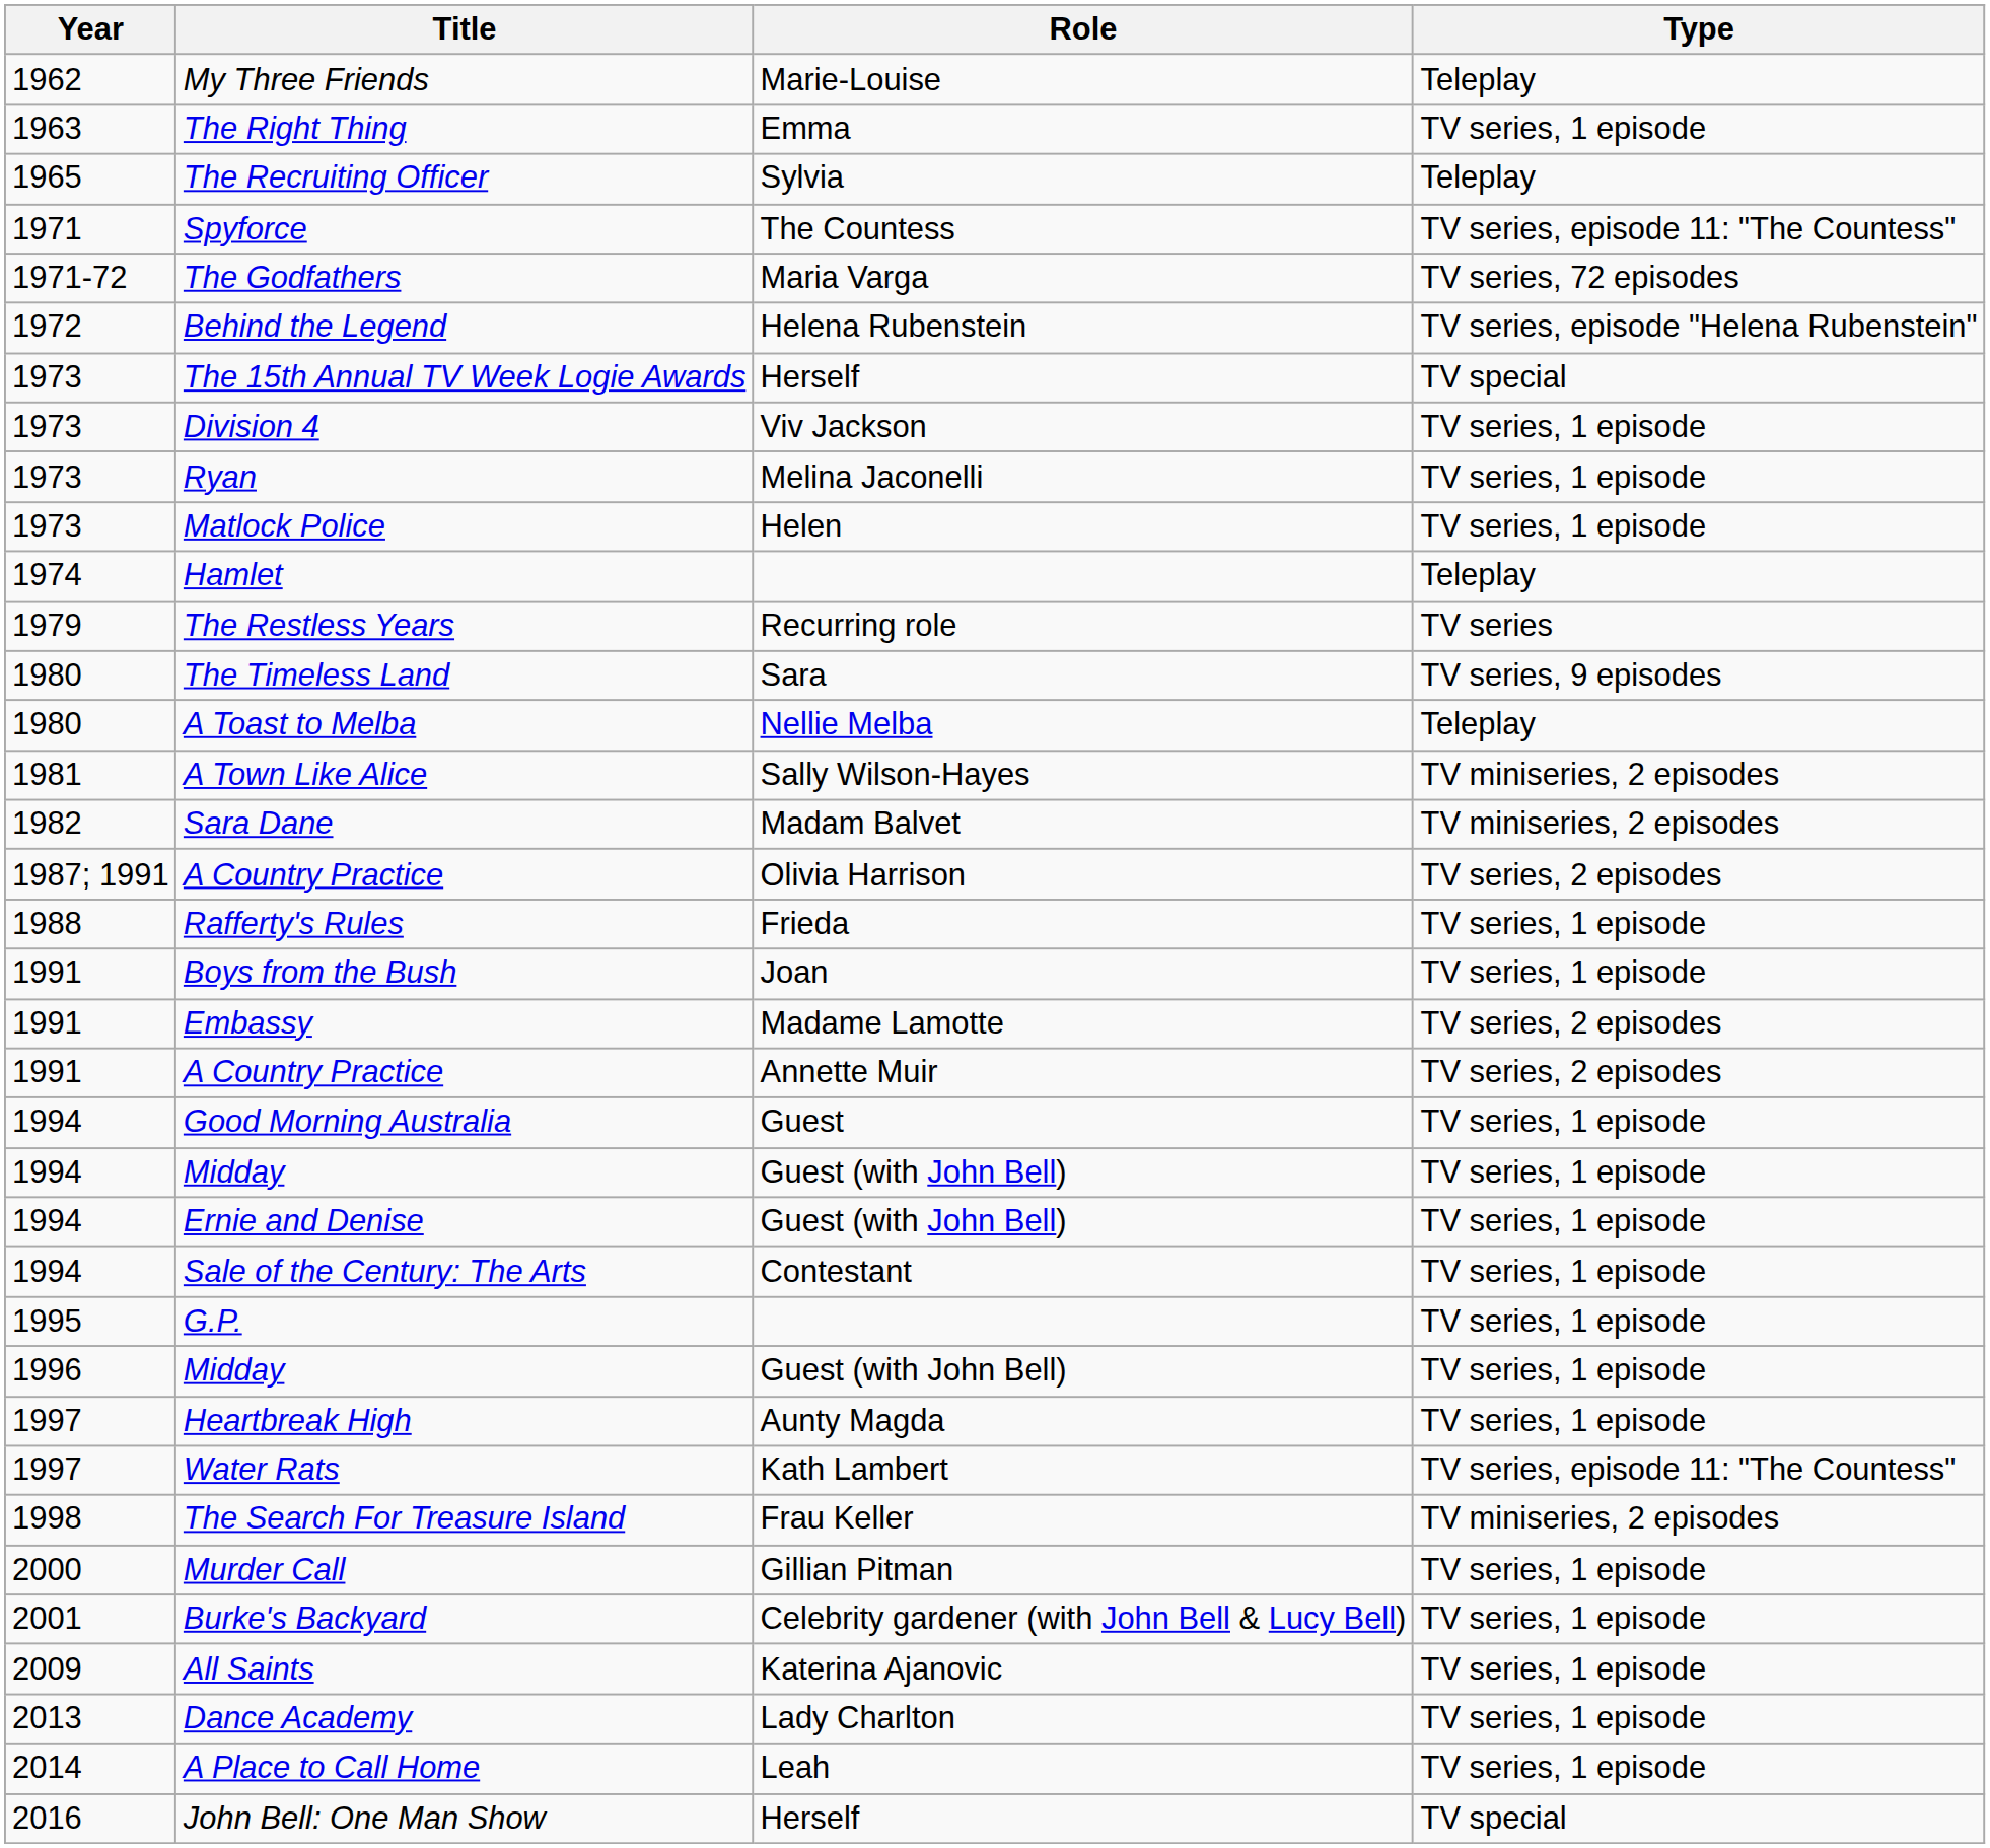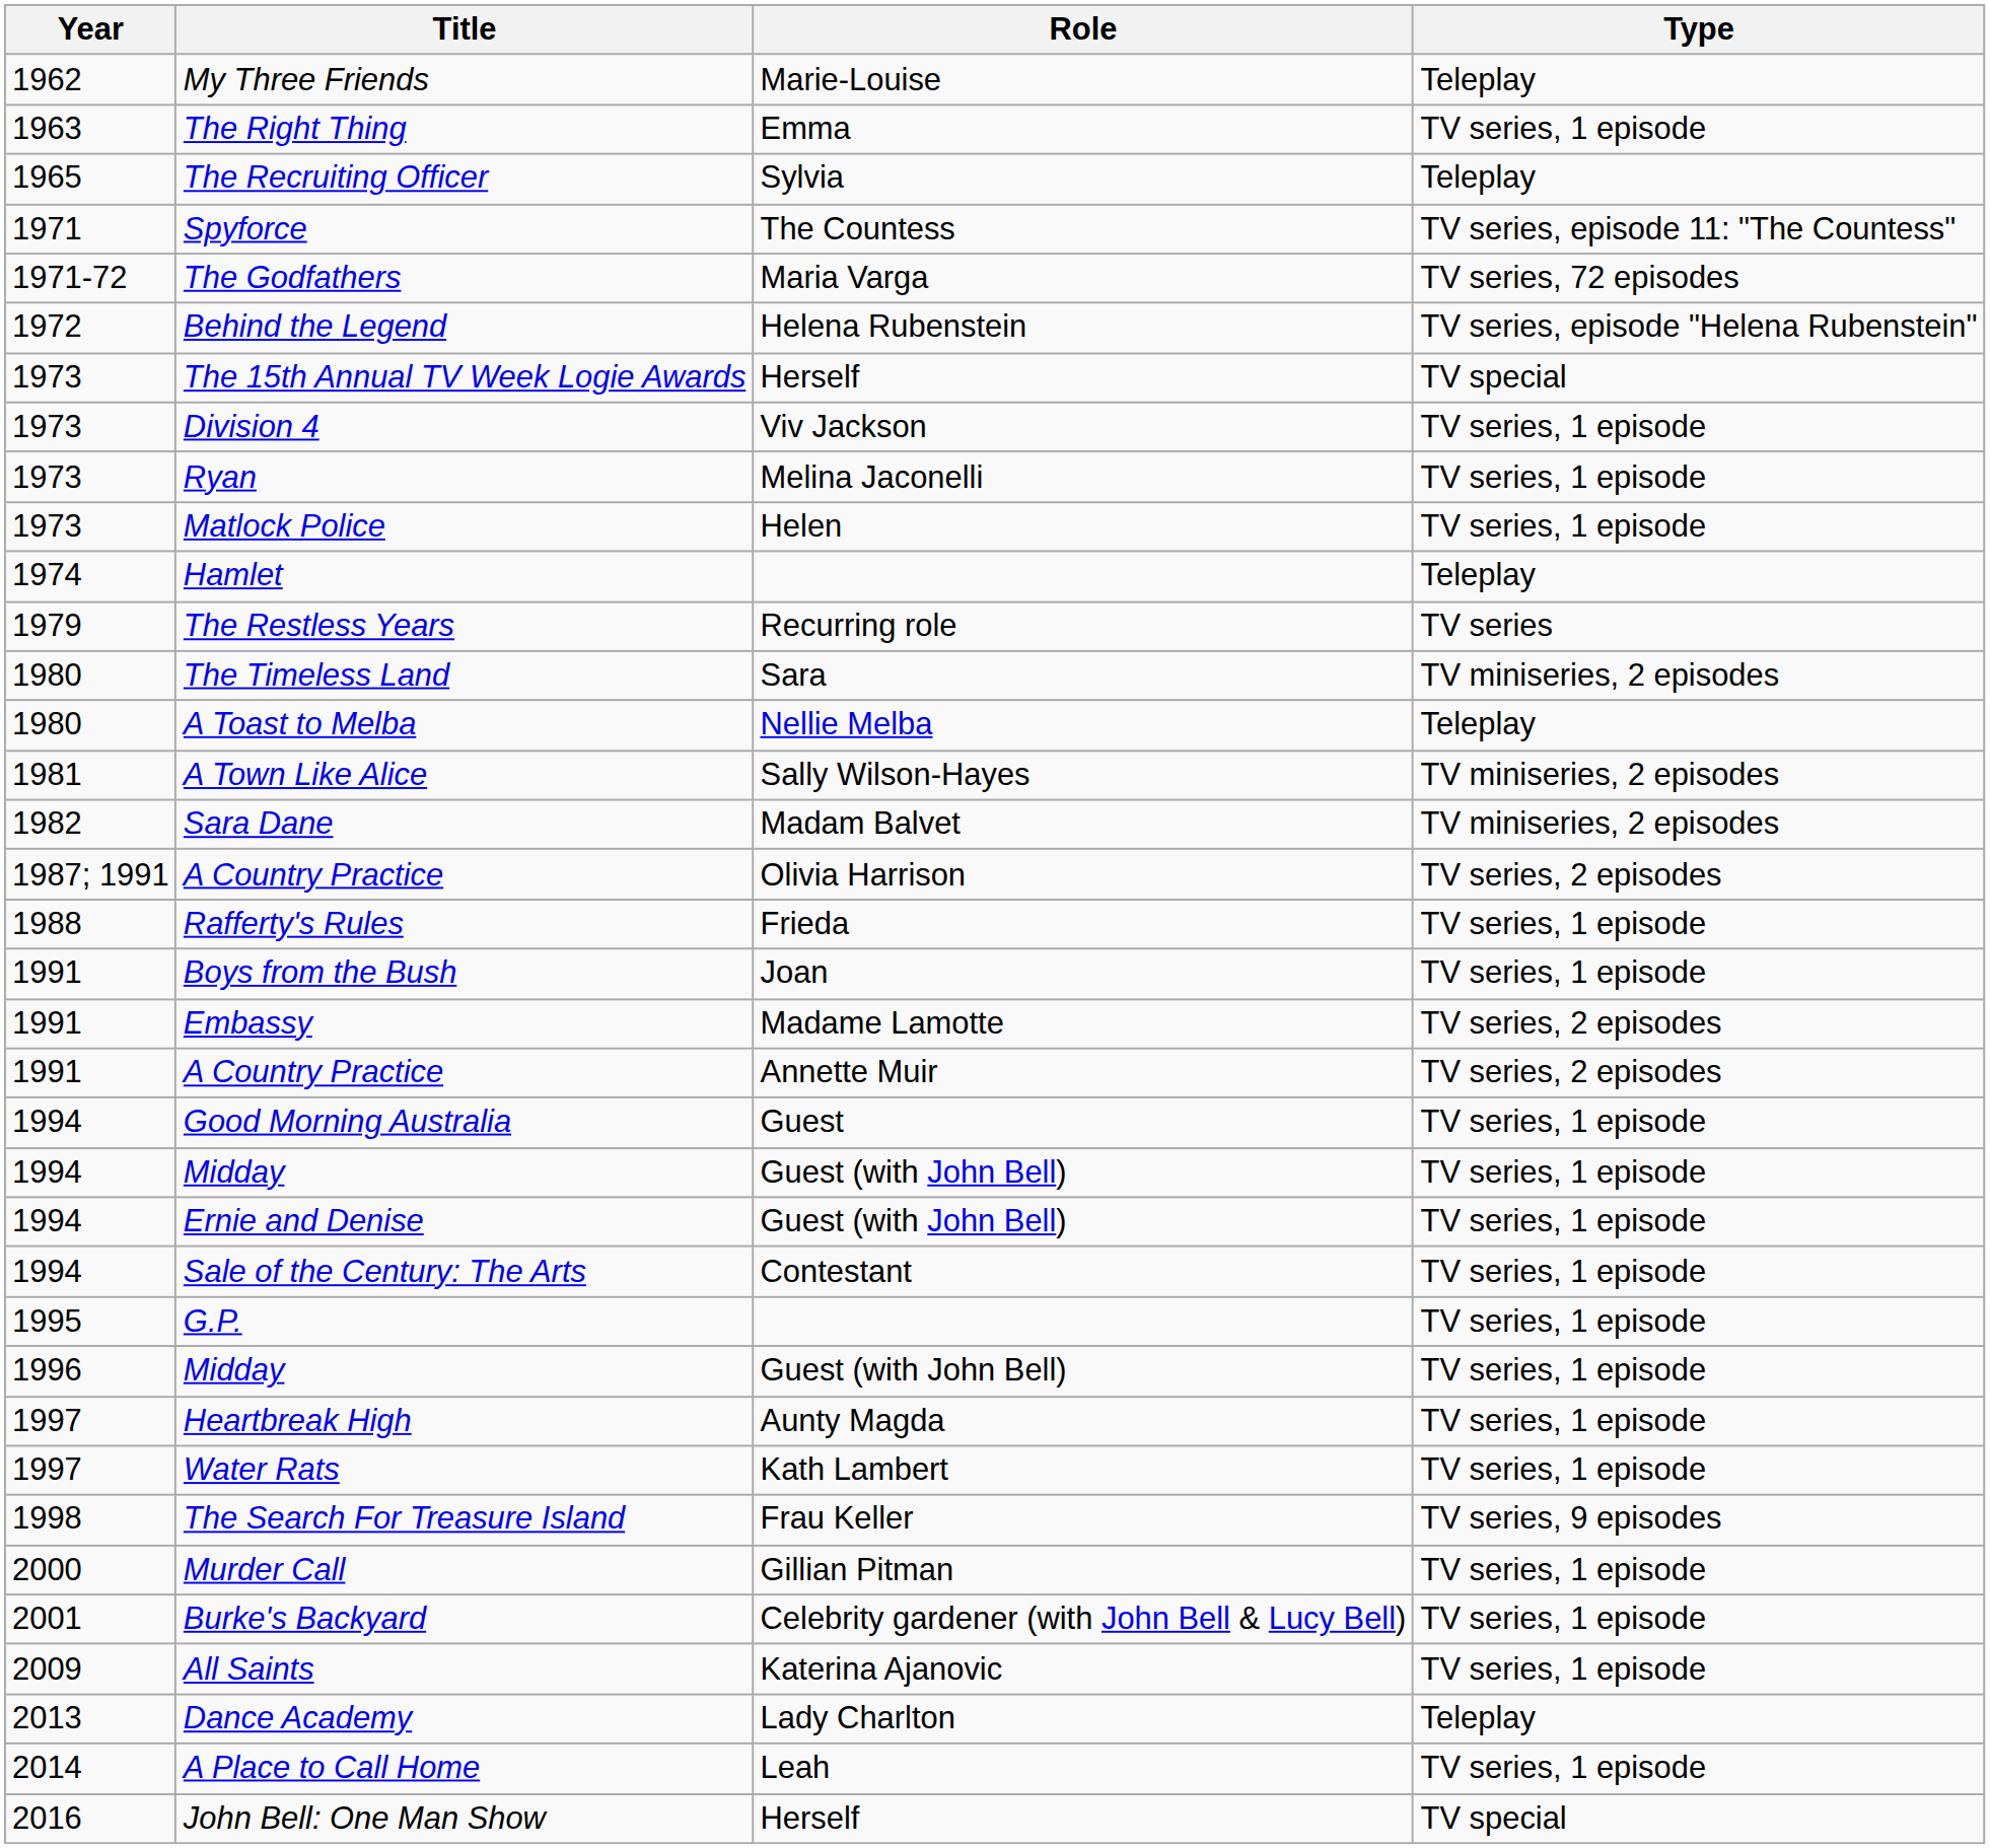 <table class="wikitable">
 <tr>
 <th>Year</th>
 <th>Title</th>
 <th>Role</th>
 <th>Type</th>
 </tr>
 <tr>
 <td>1962</td>
 <td><em>My Three Friends</em></td>
 <td>Marie-Louise</td>
 <td>Teleplay</td>
 </tr>
 <tr>
 <td>1963</td>
 <td><em><a href='#'>The Right Thing</a></em></td>
 <td>Emma</td>
 <td>TV series, 1 episode</td>
 </tr>
 <tr>
 <td>1965</td>
 <td><em><a href='#'>The Recruiting Officer</a></em></td>
 <td>Sylvia</td>
 <td>Teleplay</td>
 </tr>
 <tr>
 <td>1971</td>
 <td><em><a href='#'>Spyforce</a></em></td>
 <td>The Countess</td>
 <td>TV series, episode 11: "The Countess"</td>
 </tr>
 <tr>
 <td>1971-72</td>
 <td><em><a href='#'>The Godfathers</a></em></td>
 <td>Maria Varga</td>
 <td>TV series, 72 episodes</td>
 </tr>
 <tr>
 <td>1972</td>
 <td><em><a href='#'>Behind the Legend</a></em></td>
 <td>Helena Rubenstein</td>
 <td>TV series, episode "Helena Rubenstein"</td>
 </tr>
 <tr>
 <td>1973</td>
 <td><em><a href='#'>The 15th Annual TV Week Logie Awards</a></em></td>
 <td>Herself</td>
 <td>TV special</td>
 </tr>
 <tr>
 <td>1973</td>
 <td><em><a href='#'>Division 4</a></em></td>
 <td>Viv Jackson</td>
 <td>TV series, 1 episode</td>
 </tr>
 <tr>
 <td>1973</td>
 <td><em><a href='#'>Ryan</a></em></td>
 <td>Melina Jaconelli</td>
 <td>TV series, 1 episode</td>
 </tr>
 <tr>
 <td>1973</td>
 <td><em><a href='#'>Matlock Police</a></em></td>
 <td>Helen</td>
 <td>TV series, 1 episode</td>
 </tr>
 <tr>
 <td>1974</td>
 <td><em><a href='#'>Hamlet</a></em></td>
 <td></td>
 <td>Teleplay</td>
 </tr>
 <tr>
 <td>1979</td>
 <td><em><a href='#'>The Restless Years</a></em></td>
 <td>Recurring role</td>
 <td>TV series</td>
 </tr>
 <tr>
 <td>1980</td>
 <td><em><a href='#'>The Timeless Land</a></em></td>
 <td>Sara</td>
-<td>TV series, 9 episodes</td>
+<td>TV miniseries, 2 episodes</td>
 </tr>
 <tr>
 <td>1980</td>
 <td><em><a href='#'>A Toast to Melba</a></em></td>
 <td><a href='#'>Nellie Melba</a></td>
 <td>Teleplay</td>
 </tr>
 <tr>
 <td>1981</td>
 <td><em><a href='#'>A Town Like Alice</a></em></td>
 <td>Sally Wilson-Hayes</td>
 <td>TV miniseries, 2 episodes</td>
 </tr>
 <tr>
 <td>1982</td>
 <td><em><a href='#'>Sara Dane</a></em></td>
 <td>Madam Balvet</td>
 <td>TV miniseries, 2 episodes</td>
 </tr>
 <tr>
 <td>1987; 1991</td>
 <td><em><a href='#'>A Country Practice</a></em></td>
 <td>Olivia Harrison</td>
 <td>TV series, 2 episodes</td>
 </tr>
 <tr>
 <td>1988</td>
 <td><em><a href='#'>Rafferty's Rules</a></em></td>
 <td>Frieda</td>
 <td>TV series, 1 episode</td>
 </tr>
 <tr>
 <td>1991</td>
 <td><em><a href='#'>Boys from the Bush</a></em></td>
 <td>Joan</td>
 <td>TV series, 1 episode</td>
 </tr>
 <tr>
 <td>1991</td>
 <td><em><a href='#'>Embassy</a></em></td>
 <td>Madame Lamotte</td>
 <td>TV series, 2 episodes</td>
 </tr>
 <tr>
 <td>1991</td>
 <td><em><a href='#'>A Country Practice</a></em></td>
 <td>Annette Muir</td>
 <td>TV series, 2 episodes</td>
 </tr>
 <tr>
 <td>1994</td>
 <td><em><a href='#'>Good Morning Australia</a></em></td>
 <td>Guest</td>
 <td>TV series, 1 episode</td>
 </tr>
 <tr>
 <td>1994</td>
 <td><em><a href='#'>Midday</a></em></td>
 <td>Guest (with <a href='#'>John Bell</a>)</td>
 <td>TV series, 1 episode</td>
 </tr>
 <tr>
 <td>1994</td>
 <td><em><a href='#'>Ernie and Denise</a></em></td>
 <td>Guest (with <a href='#'>John Bell</a>)</td>
 <td>TV series, 1 episode</td>
 </tr>
 <tr>
 <td>1994</td>
 <td><em><a href='#'>Sale of the Century: The Arts</a></em></td>
 <td>Contestant</td>
 <td>TV series, 1 episode</td>
 </tr>
 <tr>
 <td>1995</td>
 <td><em><a href='#'>G.P.</a></em></td>
 <td></td>
 <td>TV series, 1 episode</td>
 </tr>
 <tr>
 <td>1996</td>
 <td><em><a href='#'>Midday</a></em></td>
 <td>Guest (with John Bell)</td>
 <td>TV series, 1 episode</td>
 </tr>
 <tr>
 <td>1997</td>
 <td><em><a href='#'>Heartbreak High</a></em></td>
 <td>Aunty Magda</td>
 <td>TV series, 1 episode</td>
 </tr>
 <tr>
 <td>1997</td>
 <td><em><a href='#'>Water Rats</a></em></td>
 <td>Kath Lambert</td>
-<td>TV series, episode 11: "The Countess"</td>
+<td>TV series, 1 episode</td>
 </tr>
 <tr>
 <td>1998</td>
 <td><em><a href='#'>The Search For Treasure Island</a></em></td>
 <td>Frau Keller</td>
-<td>TV miniseries, 2 episodes</td>
+<td>TV series, 9 episodes</td>
 </tr>
 <tr>
 <td>2000</td>
 <td><em><a href='#'>Murder Call</a></em></td>
 <td>Gillian Pitman</td>
 <td>TV series, 1 episode</td>
 </tr>
 <tr>
 <td>2001</td>
 <td><em><a href='#'>Burke's Backyard</a></em></td>
 <td>Celebrity gardener (with <a href='#'>John Bell</a> & <a href='#'>Lucy Bell</a>)</td>
 <td>TV series, 1 episode</td>
 </tr>
 <tr>
 <td>2009</td>
 <td><em><a href='#'>All Saints</a></em></td>
 <td>Katerina Ajanovic</td>
 <td>TV series, 1 episode</td>
 </tr>
 <tr>
 <td>2013</td>
 <td><em><a href='#'>Dance Academy</a></em></td>
 <td>Lady Charlton</td>
-<td>TV series, 1 episode</td>
+<td>Teleplay</td>
 </tr>
 <tr>
 <td>2014</td>
 <td><em><a href='#'>A Place to Call Home</a></em></td>
 <td>Leah</td>
 <td>TV series, 1 episode</td>
 </tr>
 <tr>
 <td>2016</td>
 <td><em>John Bell: One Man Show</em></td>
 <td>Herself</td>
 <td>TV special</td>
 </tr>
 </table>
